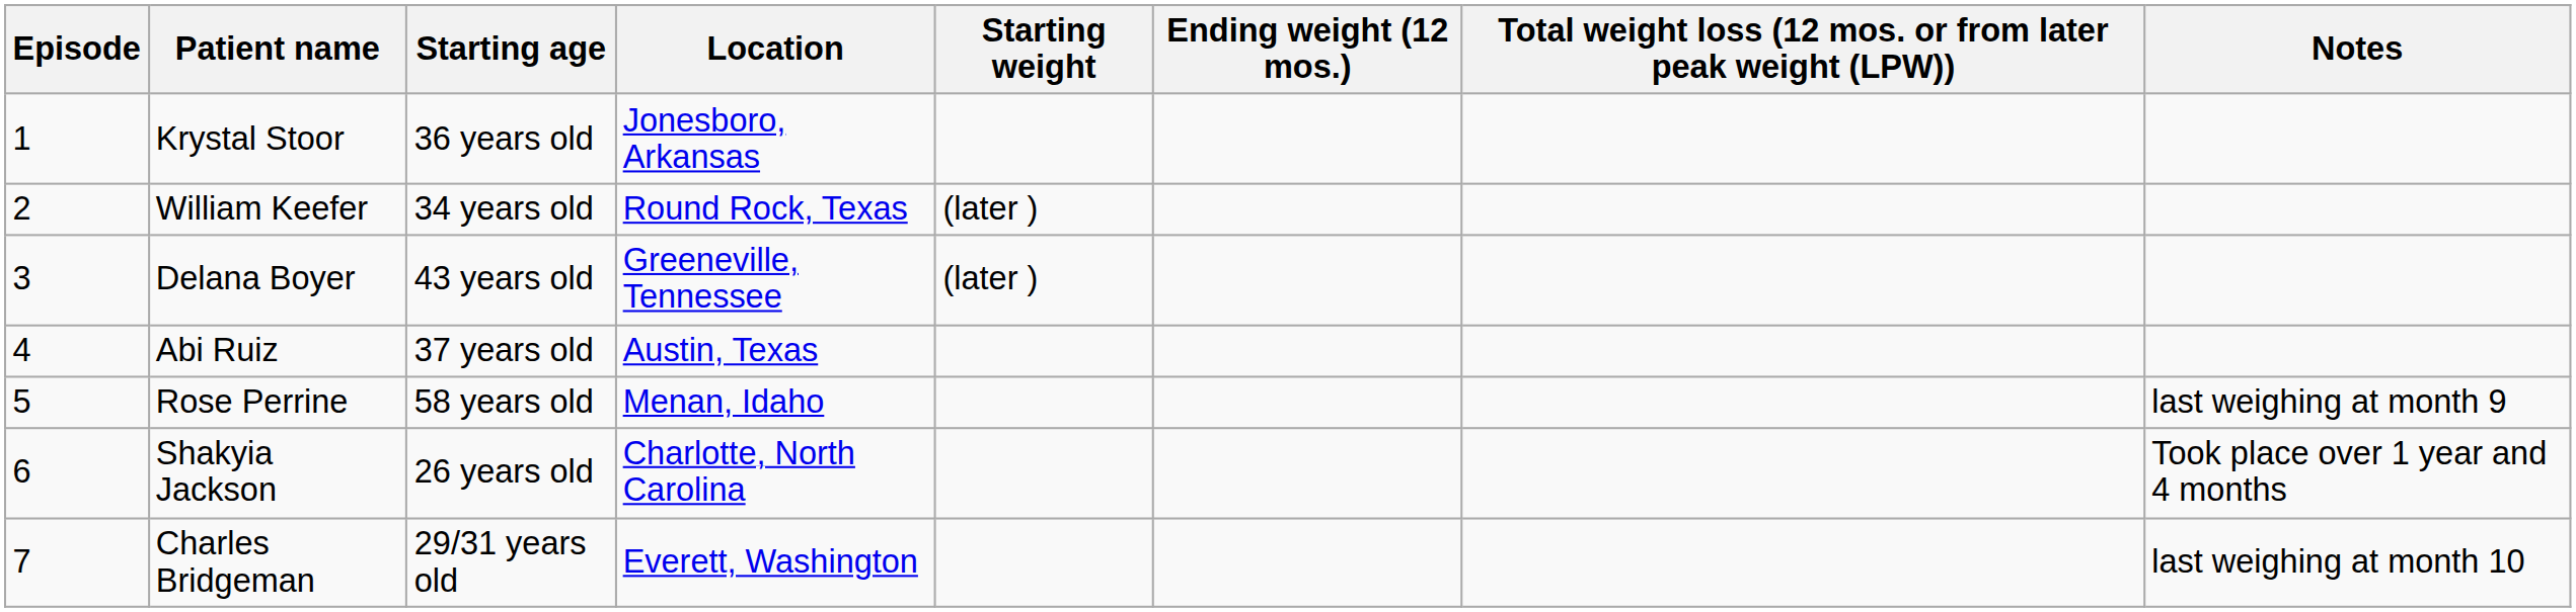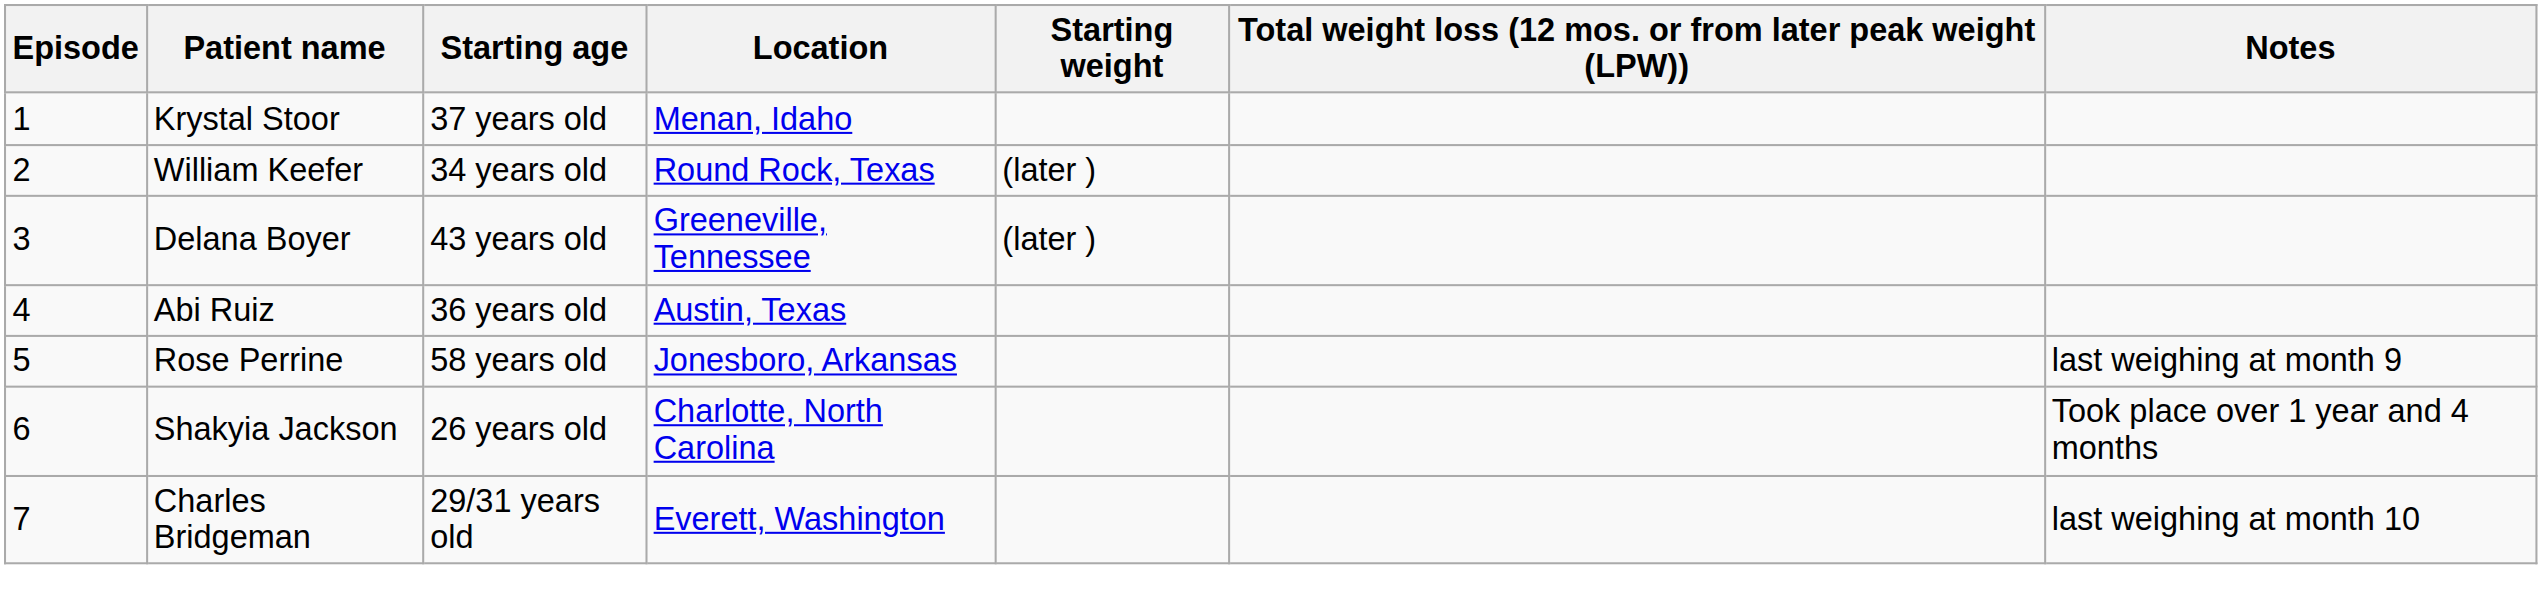 <table class="wikitable sortable ">
 <tr>
 <th>Episode</th>
 <th>Patient name</th>
 <th>Starting age</th>
 <th>Location</th>
 <th>Starting weight</th>
-<th>Ending weight (12 mos.)</th>
 <th>Total weight loss (12 mos. or from later peak weight (LPW))</th>
 <th>Notes</th>
 </tr>
 <tr>
 <td>1</td>
 <td>Krystal Stoor</td>
-<td>36 years old</td>
-<td><a href='#'>Jonesboro, Arkansas</a></td>
-<td></td>
+<td>37 years old</td>
+<td><a href='#'>Menan, Idaho</a></td>
 <td></td>
 <td></td>
 <td></td>
 </tr>
 <tr>
 <td>2</td>
 <td>William Keefer</td>
 <td>34 years old</td>
 <td><a href='#'>Round Rock, Texas</a></td>
 <td>(later )</td>
 <td></td>
 <td></td>
-<td></td>
 </tr>
 <tr>
 <td>3</td>
 <td>Delana Boyer</td>
 <td>43 years old</td>
 <td><a href='#'>Greeneville, Tennessee</a></td>
 <td>(later )</td>
 <td></td>
 <td></td>
-<td></td>
 </tr>
 <tr>
 <td>4</td>
 <td>Abi Ruiz</td>
-<td>37 years old</td>
+<td>36 years old</td>
 <td><a href='#'>Austin, Texas</a></td>
-<td></td>
 <td></td>
 <td></td>
 <td></td>
 </tr>
 <tr>
 <td>5</td>
 <td>Rose Perrine</td>
 <td>58 years old</td>
-<td><a href='#'>Menan, Idaho</a></td>
-<td></td>
+<td><a href='#'>Jonesboro, Arkansas</a></td>
 <td></td>
 <td></td>
 <td>last weighing at month 9</td>
 </tr>
 <tr>
 <td>6</td>
 <td>Shakyia Jackson</td>
 <td>26 years old</td>
 <td><a href='#'>Charlotte, North Carolina</a></td>
 <td></td>
 <td></td>
-<td></td>
 <td>Took place over 1 year and 4 months</td>
 </tr>
 <tr>
 <td>7</td>
 <td>Charles Bridgeman</td>
 <td>29/31 years old</td>
 <td><a href='#'>Everett, Washington</a></td>
 <td></td>
 <td></td>
-<td></td>
 <td>last weighing at month 10</td>
 </tr>
 </table>
